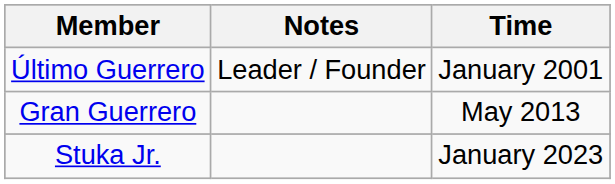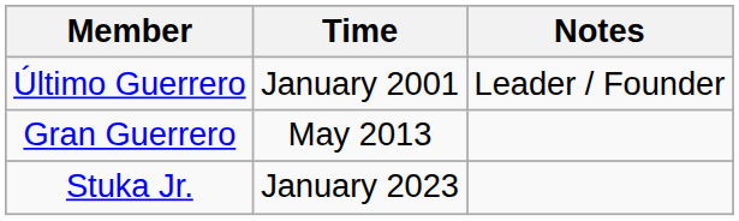 <table class="wikitable sortable" style="text-align:center;">
 <tr>
 <th>Member</th>
+<th>Time</th>
 <th>Notes</th>
-<th>Time</th>
 </tr>
 <tr>
 <td><a href='#'>Último Guerrero</a></td>
+<td>January 2001</td>
 <td>Leader / Founder</td>
-<td>January 2001</td>
 </tr>
 <tr>
 <td><a href='#'>Gran Guerrero</a></td>
+<td>May 2013</td>
 <td></td>
-<td>May 2013</td>
 </tr>
 <tr>
 <td><a href='#'>Stuka Jr.</a></td>
+<td>January 2023</td>
 <td></td>
-<td>January 2023</td>
 </tr>
 </table>
